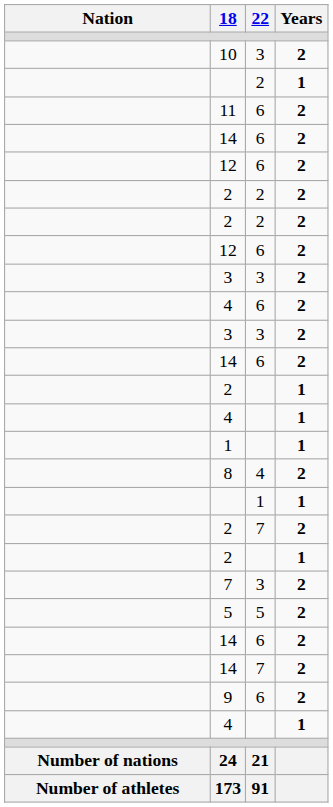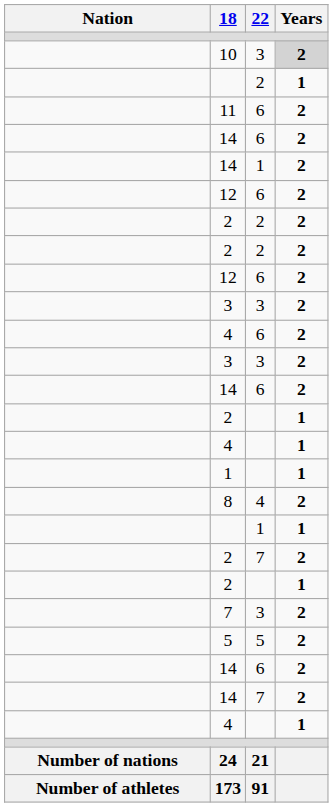 <table class="wikitable" style="text-align:center;">
 <tr>
 <th width=180>Nation</th>
 <th width=20><a href='#'>18</a></th>
 <th width=20><a href='#'>22</a></th>
 <th width=40>Years</th>
 </tr>
 <tr style="background:#DDDDDD;">
 <td colspan=4></td>
 </tr>
 <tr>
 <td align=left></td>
 <td>10</td>
 <td>3</td>
-<td><strong>2</strong></td>
+<td style="background: lightgrey;"><strong>2</strong></td>
 </tr>
 <tr>
 <td align=left></td>
 <td></td>
 <td>2</td>
 <td><strong>1</strong></td>
 </tr>
 <tr>
 <td align=left></td>
 <td>11</td>
 <td>6</td>
 <td><strong>2</strong></td>
 </tr>
 <tr>
 <td align=left></td>
 <td>14</td>
 <td>6</td>
+<td><strong>2</strong></td>
+</tr>
+<tr>
+<td align=left></td>
+<td>14</td>
+<td>1</td>
 <td><strong>2</strong></td>
 </tr>
 <tr>
 <td align=left></td>
 <td>12</td>
 <td>6</td>
 <td><strong>2</strong></td>
 </tr>
 <tr>
 <td align=left></td>
 <td>2</td>
 <td>2</td>
 <td><strong>2</strong></td>
 </tr>
 <tr>
 <td align=left></td>
 <td>2</td>
 <td>2</td>
 <td><strong>2</strong></td>
 </tr>
 <tr>
 <td align=left></td>
 <td>12</td>
 <td>6</td>
 <td><strong>2</strong></td>
 </tr>
 <tr>
 <td align=left></td>
 <td>3</td>
 <td>3</td>
 <td><strong>2</strong></td>
 </tr>
 <tr>
 <td align=left></td>
 <td>4</td>
 <td>6</td>
 <td><strong>2</strong></td>
 </tr>
 <tr>
 <td align=left></td>
 <td>3</td>
 <td>3</td>
 <td><strong>2</strong></td>
 </tr>
 <tr>
 <td align=left></td>
 <td>14</td>
 <td>6</td>
 <td><strong>2</strong></td>
 </tr>
 <tr>
 <td align=left></td>
 <td>2</td>
 <td></td>
 <td><strong>1</strong></td>
 </tr>
 <tr>
 <td align=left></td>
 <td>4</td>
 <td></td>
 <td><strong>1</strong></td>
 </tr>
 <tr>
 <td align=left></td>
 <td>1</td>
 <td></td>
 <td><strong>1</strong></td>
 </tr>
 <tr>
 <td align=left></td>
 <td>8</td>
 <td>4</td>
 <td><strong>2</strong></td>
 </tr>
 <tr>
 <td align=left></td>
 <td></td>
 <td>1</td>
 <td><strong>1</strong></td>
 </tr>
 <tr>
 <td align=left></td>
 <td>2</td>
 <td>7</td>
 <td><strong>2</strong></td>
 </tr>
 <tr>
 <td align=left></td>
 <td>2</td>
 <td></td>
 <td><strong>1</strong></td>
 </tr>
 <tr>
 <td align=left></td>
 <td>7</td>
 <td>3</td>
 <td><strong>2</strong></td>
 </tr>
 <tr>
 <td align=left></td>
 <td>5</td>
 <td>5</td>
 <td><strong>2</strong></td>
 </tr>
 <tr>
 <td align=left></td>
 <td>14</td>
 <td>6</td>
 <td><strong>2</strong></td>
 </tr>
 <tr>
 <td align=left></td>
 <td>14</td>
 <td>7</td>
 <td><strong>2</strong></td>
 </tr>
 <tr>
 <td align=left></td>
-<td>9</td>
-<td>6</td>
-<td><strong>2</strong></td>
-</tr>
-<tr>
-<td align=left></td>
 <td>4</td>
 <td></td>
 <td><strong>1</strong></td>
 </tr>
 <tr style="background:#DDDDDD;">
 <td colspan=4></td>
 </tr>
 <tr>
 <th>Number of nations</th>
 <th>24</th>
 <th>21</th>
 <th></th>
 </tr>
 <tr>
 <th>Number of athletes</th>
 <th>173</th>
 <th>91</th>
 <th></th>
 </tr>
 </table>
